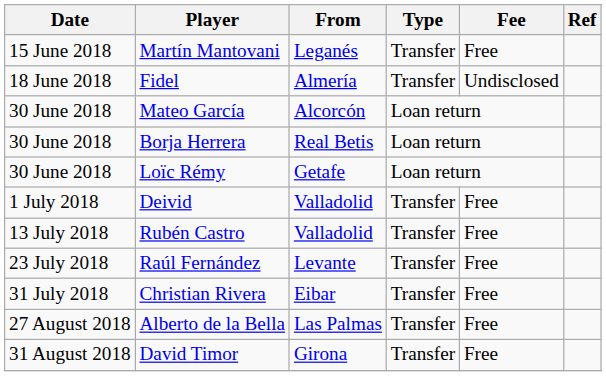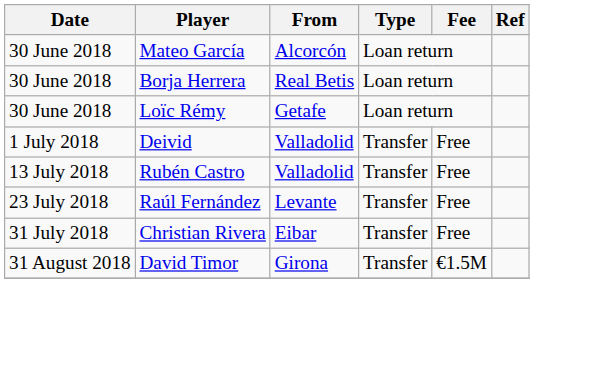 <table class="wikitable">
 <tr>
 <th>Date</th>
 <th>Player</th>
 <th>From</th>
 <th>Type</th>
 <th>Fee</th>
 <th>Ref</th>
-</tr>
-<tr>
-<td>15 June 2018</td>
-<td> <a href='#'>Martín Mantovani</a></td>
-<td> <a href='#'>Leganés</a></td>
-<td>Transfer</td>
-<td>Free</td>
-<td></td>
-</tr>
-<tr>
-<td>18 June 2018</td>
-<td> <a href='#'>Fidel</a></td>
-<td> <a href='#'>Almería</a></td>
-<td>Transfer</td>
-<td>Undisclosed</td>
-<td></td>
 </tr>
 <tr>
 <td>30 June 2018</td>
 <td> <a href='#'>Mateo García</a></td>
 <td> <a href='#'>Alcorcón</a></td>
 <td colspan=2>Loan return</td>
 <td></td>
 </tr>
 <tr>
 <td>30 June 2018</td>
 <td> <a href='#'>Borja Herrera</a></td>
 <td> <a href='#'>Real Betis</a></td>
 <td colspan=2>Loan return</td>
 <td></td>
 </tr>
 <tr>
 <td>30 June 2018</td>
 <td> <a href='#'>Loïc Rémy</a></td>
 <td> <a href='#'>Getafe</a></td>
 <td colspan=2>Loan return</td>
 <td></td>
 </tr>
 <tr>
 <td>1 July 2018</td>
 <td> <a href='#'>Deivid</a></td>
 <td> <a href='#'>Valladolid</a></td>
 <td>Transfer</td>
 <td>Free</td>
 <td></td>
 </tr>
 <tr>
 <td>13 July 2018</td>
 <td> <a href='#'>Rubén Castro</a></td>
 <td> <a href='#'>Valladolid</a></td>
 <td>Transfer</td>
 <td>Free</td>
 <td></td>
 </tr>
 <tr>
 <td>23 July 2018</td>
 <td> <a href='#'>Raúl Fernández</a></td>
 <td> <a href='#'>Levante</a></td>
 <td>Transfer</td>
 <td>Free</td>
 <td></td>
 </tr>
 <tr>
 <td>31 July 2018</td>
 <td> <a href='#'>Christian Rivera</a></td>
 <td> <a href='#'>Eibar</a></td>
 <td>Transfer</td>
 <td>Free</td>
 <td></td>
 </tr>
 <tr>
-<td>27 August 2018</td>
-<td> <a href='#'>Alberto de la Bella</a></td>
-<td> <a href='#'>Las Palmas</a></td>
-<td>Transfer</td>
-<td>Free</td>
-<td></td>
-</tr>
-<tr>
 <td>31 August 2018</td>
 <td> <a href='#'>David Timor</a></td>
 <td> <a href='#'>Girona</a></td>
 <td>Transfer</td>
-<td>Free</td>
+<td>€1.5M</td>
 <td></td>
 </tr>
 <tr>
 </tr>
 </table>
